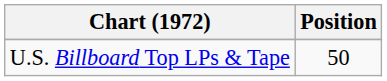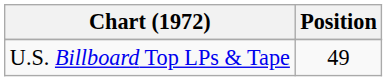 <table class="wikitable">
 <tr>
 <th>Chart (1972)</th>
 <th>Position</th>
 </tr>
 <tr>
 </tr>
 <tr>
 <td>U.S. <a href='#'><em>Billboard</em> Top LPs & Tape</a></td>
-<td style="text-align:center;">50</td>
+<td style="text-align:center;">49</td>
 </tr>
 </table>
